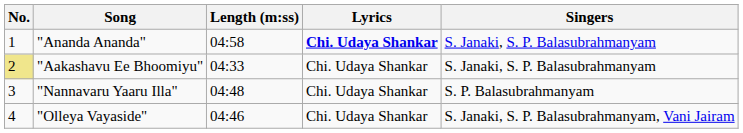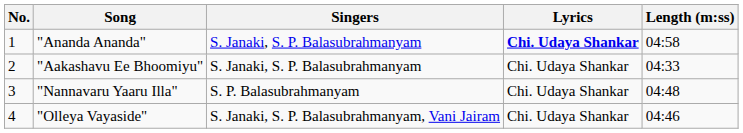 <table class="wikitable" style="font-size:95%;">
 <tr>
 <th>No.</th>
 <th>Song</th>
+<th>Singers</th>
+<th>Lyrics</th>
 <th>Length (m:ss)</th>
-<th>Lyrics</th>
-<th>Singers</th>
 </tr>
 <tr>
 <td>1</td>
 <td>"Ananda Ananda"</td>
+<td><a href='#'>S. Janaki</a>, <a href='#'>S. P. Balasubrahmanyam</a></td>
+<td><strong><a href='#'>Chi. Udaya Shankar</a></strong></td>
 <td>04:58</td>
-<td><strong><a href='#'>Chi. Udaya Shankar</a></strong></td>
-<td><a href='#'>S. Janaki</a>, <a href='#'>S. P. Balasubrahmanyam</a></td>
 </tr>
 <tr>
-<td style="background: khaki;">2</td>
+<td>2</td>
 <td>"Aakashavu Ee Bhoomiyu"</td>
+<td>S. Janaki, S. P. Balasubrahmanyam</td>
+<td>Chi. Udaya Shankar</td>
 <td>04:33</td>
-<td>Chi. Udaya Shankar</td>
-<td>S. Janaki, S. P. Balasubrahmanyam</td>
 </tr>
 <tr>
 <td>3</td>
 <td>"Nannavaru Yaaru Illa"</td>
+<td>S. P. Balasubrahmanyam</td>
+<td>Chi. Udaya Shankar</td>
 <td>04:48</td>
-<td>Chi. Udaya Shankar</td>
-<td>S. P. Balasubrahmanyam</td>
 </tr>
 <tr>
 <td>4</td>
 <td>"Olleya Vayaside"</td>
+<td>S. Janaki, S. P. Balasubrahmanyam, <a href='#'>Vani Jairam</a></td>
+<td>Chi. Udaya Shankar</td>
 <td>04:46</td>
-<td>Chi. Udaya Shankar</td>
-<td>S. Janaki, S. P. Balasubrahmanyam, <a href='#'>Vani Jairam</a></td>
 </tr>
 </table>
